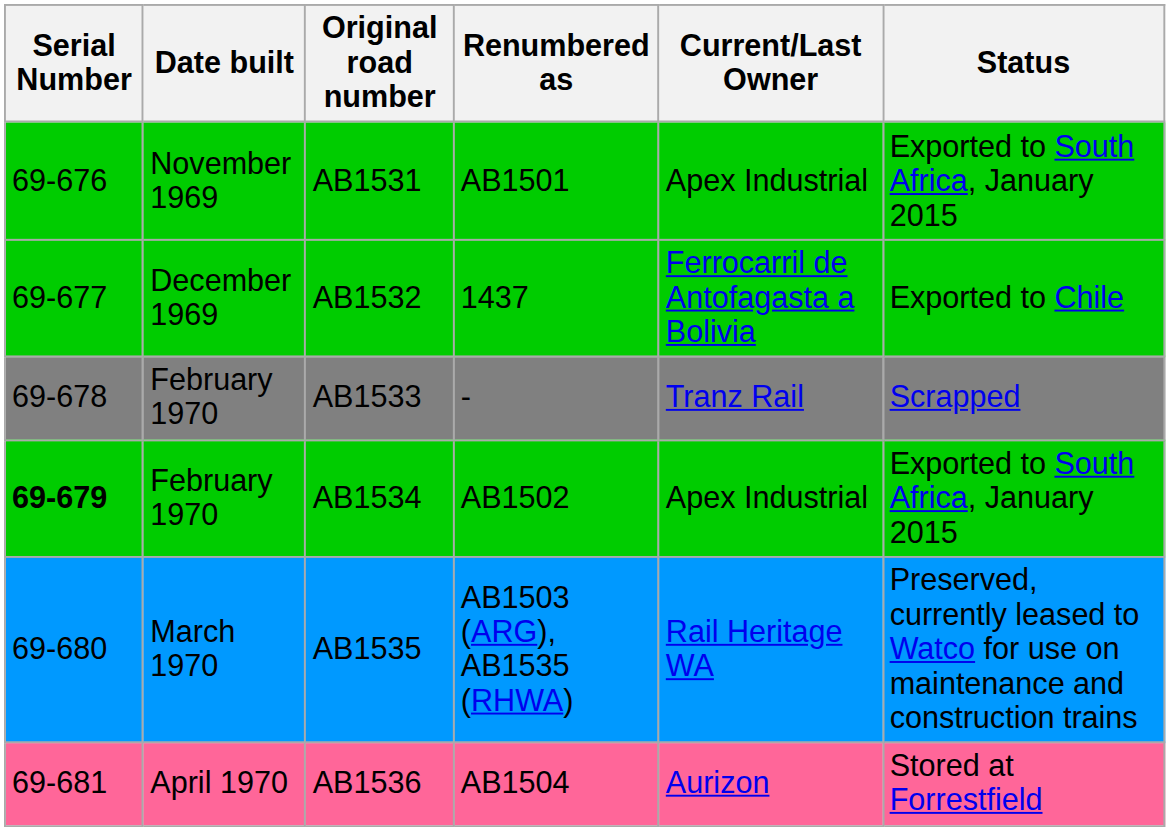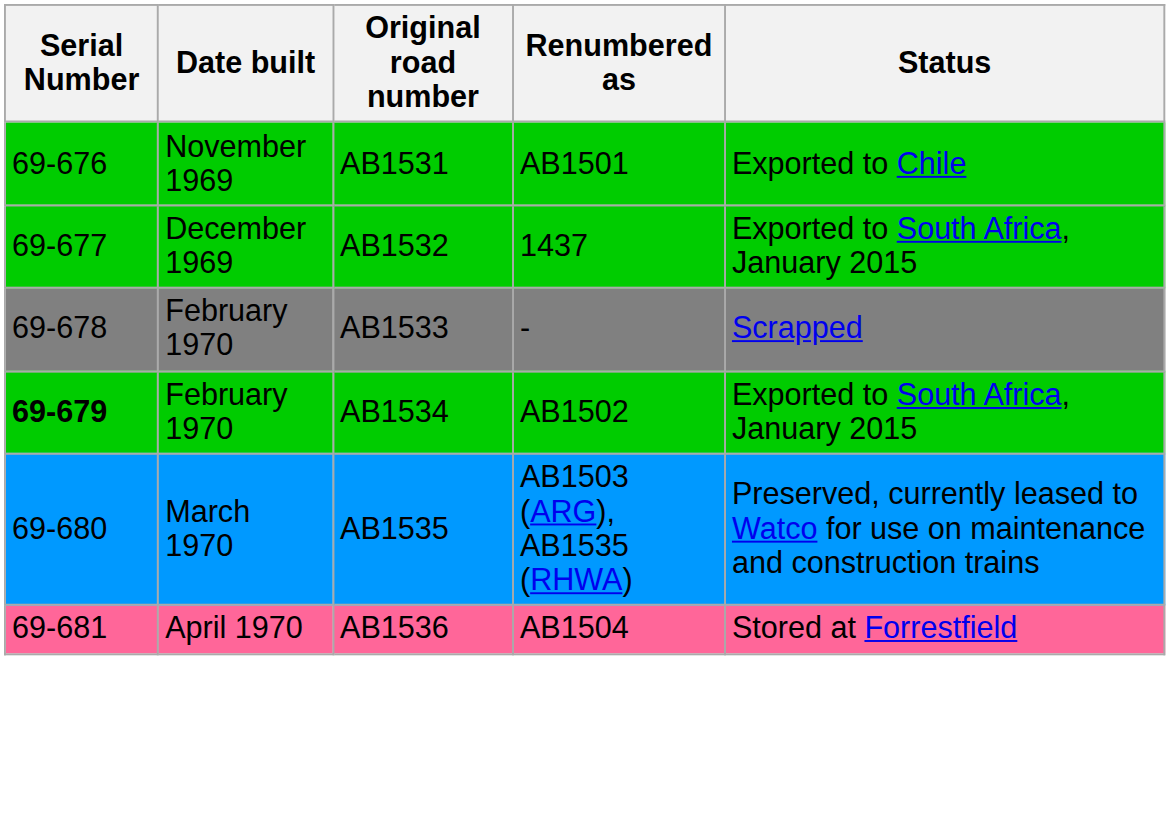 <table class="wikitable sortable">
 <tr>
 <th>Serial Number</th>
 <th>Date built</th>
 <th>Original road number</th>
 <th>Renumbered as</th>
-<th>Current/Last Owner</th>
 <th>Status</th>
 </tr>
 <tr>
 <td bgcolor=#00CC00>69-676</td>
 <td bgcolor=#00CC00>November 1969</td>
 <td bgcolor=#00CC00>AB1531</td>
 <td bgcolor=#00CC00>AB1501</td>
-<td bgcolor=#00CC00>Apex Industrial</td>
-<td bgcolor=#00CC00>Exported to <a href='#'>South Africa</a>, January 2015</td>
+<td bgcolor=#00CC00>Exported to <a href='#'>Chile</a></td>
 </tr>
 <tr>
 <td bgcolor=#00CC00>69-677</td>
 <td bgcolor=#00CC00>December 1969</td>
 <td bgcolor=#00CC00>AB1532</td>
 <td bgcolor=#00CC00>1437</td>
-<td bgcolor=#00CC00><a href='#'>Ferrocarril de Antofagasta a Bolivia</a></td>
-<td bgcolor=#00CC00>Exported to <a href='#'>Chile</a></td>
+<td bgcolor=#00CC00>Exported to <a href='#'>South Africa</a>, January 2015</td>
 </tr>
 <tr>
 <td bgcolor=#808080>69-678</td>
 <td bgcolor=#808080>February 1970</td>
 <td bgcolor=#808080>AB1533</td>
 <td bgcolor=#808080>-</td>
-<td bgcolor=#808080><a href='#'>Tranz Rail</a></td>
 <td bgcolor=#808080><a href='#'>Scrapped</a></td>
 </tr>
 <tr>
 <td bgcolor=#00CC00><strong>69-679</strong></td>
 <td bgcolor=#00CC00>February 1970</td>
 <td bgcolor=#00CC00>AB1534</td>
 <td bgcolor=#00CC00>AB1502</td>
-<td bgcolor=#00CC00>Apex Industrial</td>
 <td bgcolor=#00CC00>Exported to <a href='#'>South Africa</a>, January 2015</td>
 </tr>
 <tr>
 <td bgcolor=#0099FF>69-680</td>
 <td bgcolor=#0099FF>March 1970</td>
 <td bgcolor=#0099FF>AB1535</td>
 <td bgcolor=#0099FF>AB1503 (<a href='#'>ARG</a>),<br>AB1535 (<a href='#'>RHWA</a>)</td>
-<td bgcolor=#0099FF><a href='#'>Rail Heritage WA</a></td>
 <td bgcolor=#0099FF>Preserved, currently leased to <a href='#'>Watco</a> for use on maintenance and construction trains</td>
 </tr>
 <tr>
 <td bgcolor=#FF6699>69-681</td>
 <td bgcolor=#FF6699>April 1970</td>
 <td bgcolor=#FF6699>AB1536</td>
 <td bgcolor=#FF6699>AB1504</td>
-<td bgcolor=#FF6699><a href='#'>Aurizon</a></td>
 <td bgcolor=#FF6699>Stored at <a href='#'>Forrestfield</a></td>
 </tr>
 </table>
